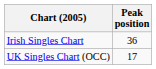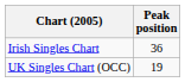 <table class="wikitable">
 <tr>
 <th align="left">Chart (2005)</th>
 <th align="left">Peak<br>position</th>
 </tr>
 <tr>
 <td align="left"><a href='#'>Irish Singles Chart</a></td>
 <td align="center">36</td>
 </tr>
 <tr>
 <td align="left"><a href='#'>UK Singles Chart</a> (OCC)</td>
-<td align="center">17</td>
+<td align="center">19</td>
 </tr>
 </table>
